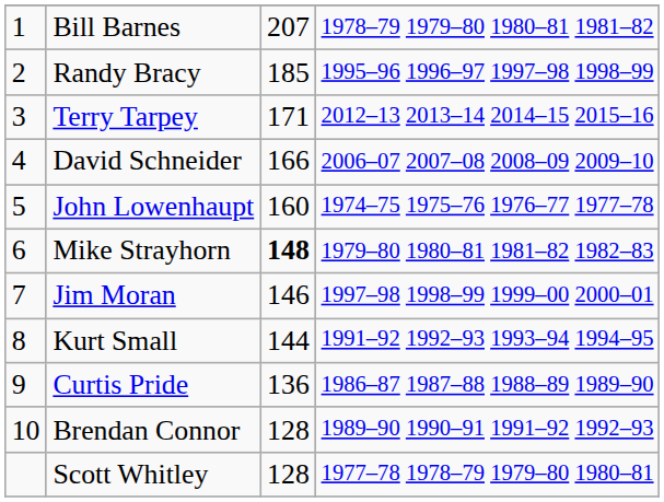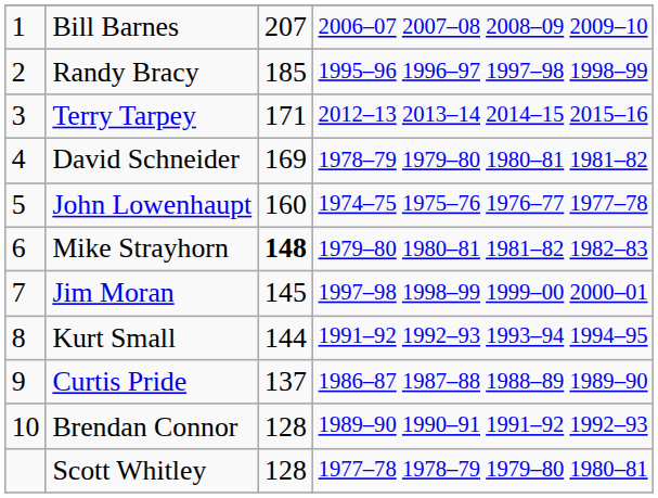 <table class="wikitable">
 <tr>
 </tr>
 <tr>
 <td>1</td>
 <td>Bill Barnes</td>
 <td>207</td>
-<td style="font-size:80%;"><a href='#'>1978–79</a> <a href='#'>1979–80</a> <a href='#'>1980–81</a> <a href='#'>1981–82</a></td>
+<td style="font-size:80%;"><a href='#'>2006–07</a> <a href='#'>2007–08</a> <a href='#'>2008–09</a> <a href='#'>2009–10</a></td>
 </tr>
 <tr>
 <td>2</td>
 <td>Randy Bracy</td>
 <td>185</td>
 <td style="font-size:80%;"><a href='#'>1995–96</a> <a href='#'>1996–97</a> <a href='#'>1997–98</a> <a href='#'>1998–99</a></td>
 </tr>
 <tr>
 <td>3</td>
 <td><a href='#'>Terry Tarpey</a></td>
 <td>171</td>
 <td style="font-size:80%;"><a href='#'>2012–13</a> <a href='#'>2013–14</a> <a href='#'>2014–15</a> <a href='#'>2015–16</a></td>
 </tr>
 <tr>
 <td>4</td>
 <td>David Schneider</td>
-<td>166</td>
-<td style="font-size:80%;"><a href='#'>2006–07</a> <a href='#'>2007–08</a> <a href='#'>2008–09</a> <a href='#'>2009–10</a></td>
+<td>169</td>
+<td style="font-size:80%;"><a href='#'>1978–79</a> <a href='#'>1979–80</a> <a href='#'>1980–81</a> <a href='#'>1981–82</a></td>
 </tr>
 <tr>
 <td>5</td>
 <td><a href='#'>John Lowenhaupt</a></td>
 <td>160</td>
 <td style="font-size:80%;"><a href='#'>1974–75</a> <a href='#'>1975–76</a> <a href='#'>1976–77</a> <a href='#'>1977–78</a></td>
 </tr>
 <tr>
 <td>6</td>
 <td>Mike Strayhorn</td>
 <td><strong>148</strong></td>
 <td style="font-size:80%;"><a href='#'>1979–80</a> <a href='#'>1980–81</a> <a href='#'>1981–82</a> <a href='#'>1982–83</a></td>
 </tr>
 <tr>
 <td>7</td>
 <td><a href='#'>Jim Moran</a></td>
-<td>146</td>
+<td>145</td>
 <td style="font-size:80%;"><a href='#'>1997–98</a> <a href='#'>1998–99</a> <a href='#'>1999–00</a> <a href='#'>2000–01</a></td>
 </tr>
 <tr>
 <td>8</td>
 <td>Kurt Small</td>
 <td>144</td>
 <td style="font-size:80%;"><a href='#'>1991–92</a> <a href='#'>1992–93</a> <a href='#'>1993–94</a> <a href='#'>1994–95</a></td>
 </tr>
 <tr>
 <td>9</td>
 <td><a href='#'>Curtis Pride</a></td>
-<td>136</td>
+<td>137</td>
 <td style="font-size:80%;"><a href='#'>1986–87</a> <a href='#'>1987–88</a> <a href='#'>1988–89</a> <a href='#'>1989–90</a></td>
 </tr>
 <tr>
 <td>10</td>
 <td>Brendan Connor</td>
 <td>128</td>
 <td style="font-size:80%;"><a href='#'>1989–90</a> <a href='#'>1990–91</a> <a href='#'>1991–92</a> <a href='#'>1992–93</a></td>
 </tr>
 <tr>
 <td></td>
 <td>Scott Whitley</td>
 <td>128</td>
 <td style="font-size:80%;"><a href='#'>1977–78</a> <a href='#'>1978–79</a> <a href='#'>1979–80</a> <a href='#'>1980–81</a></td>
 </tr>
 </table>
